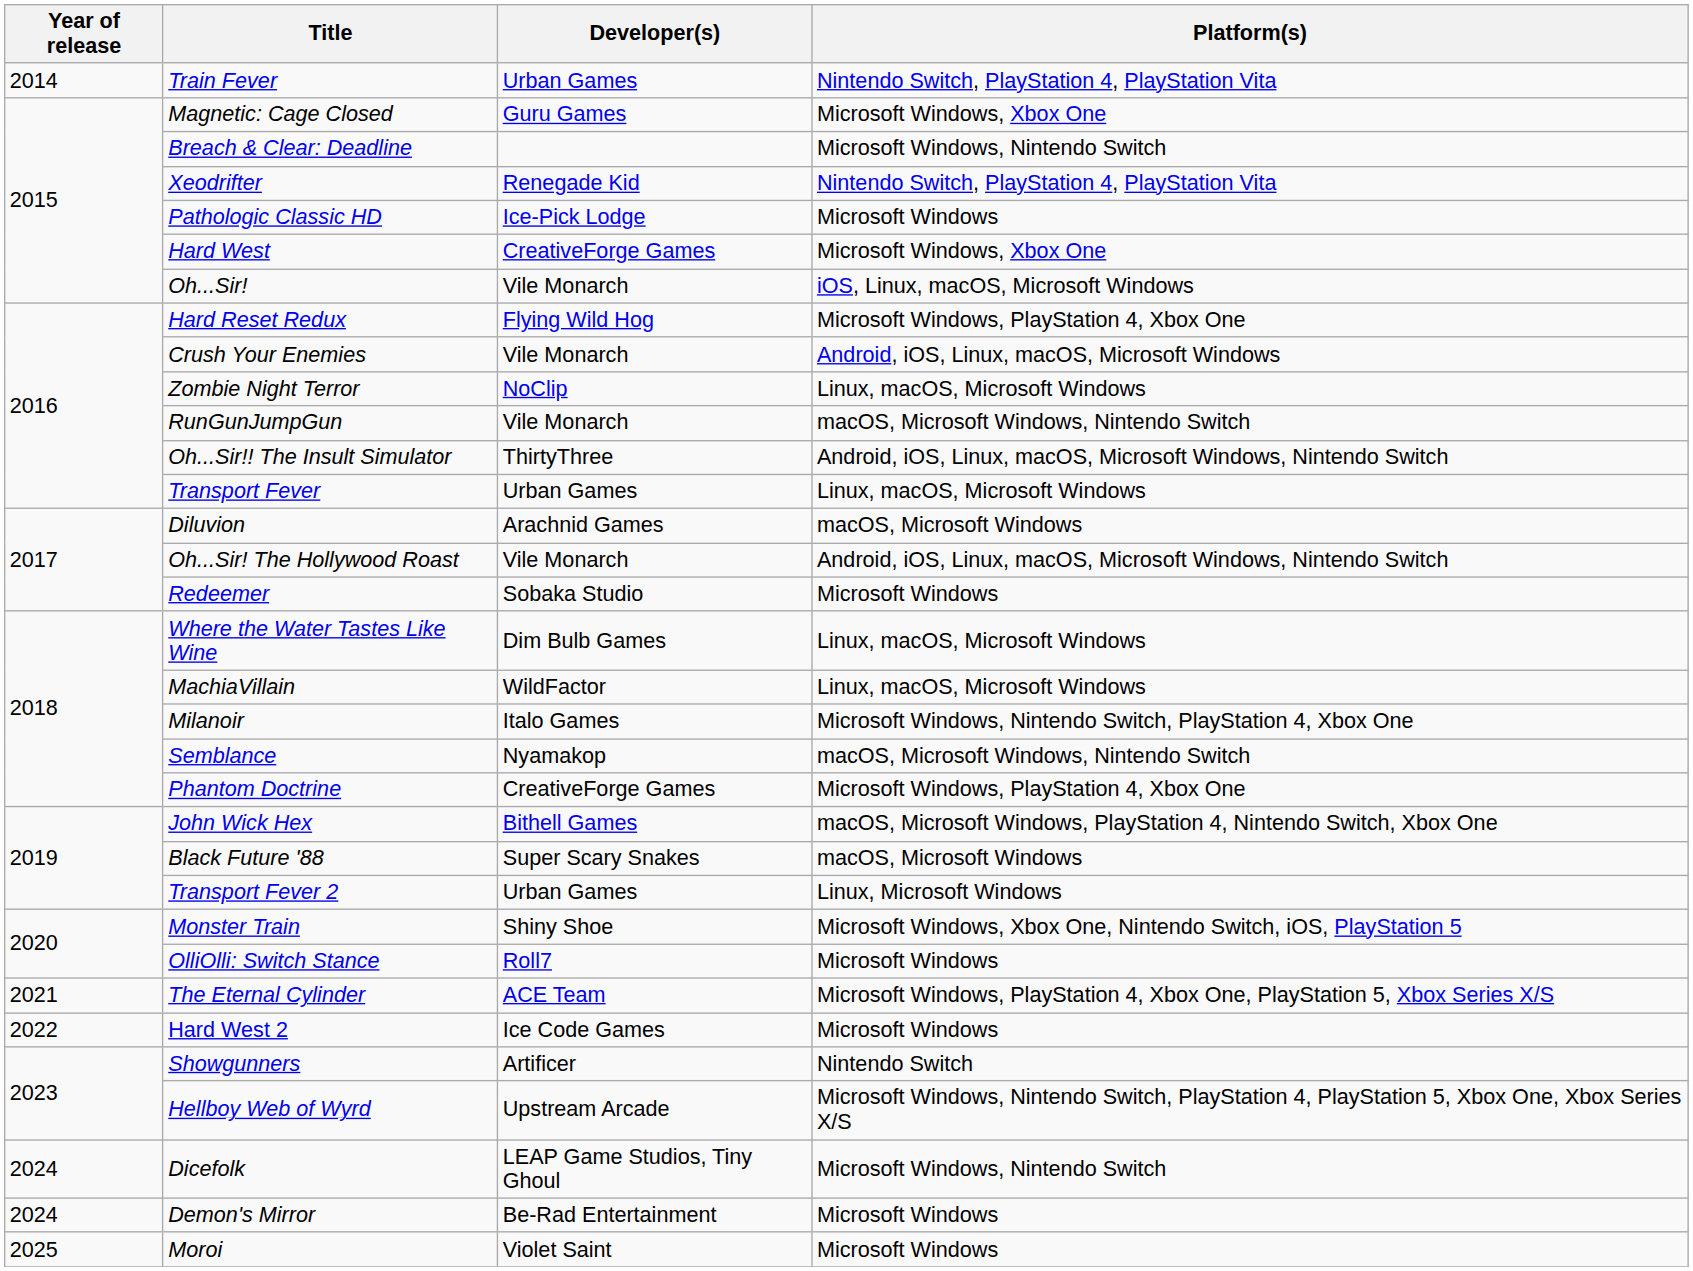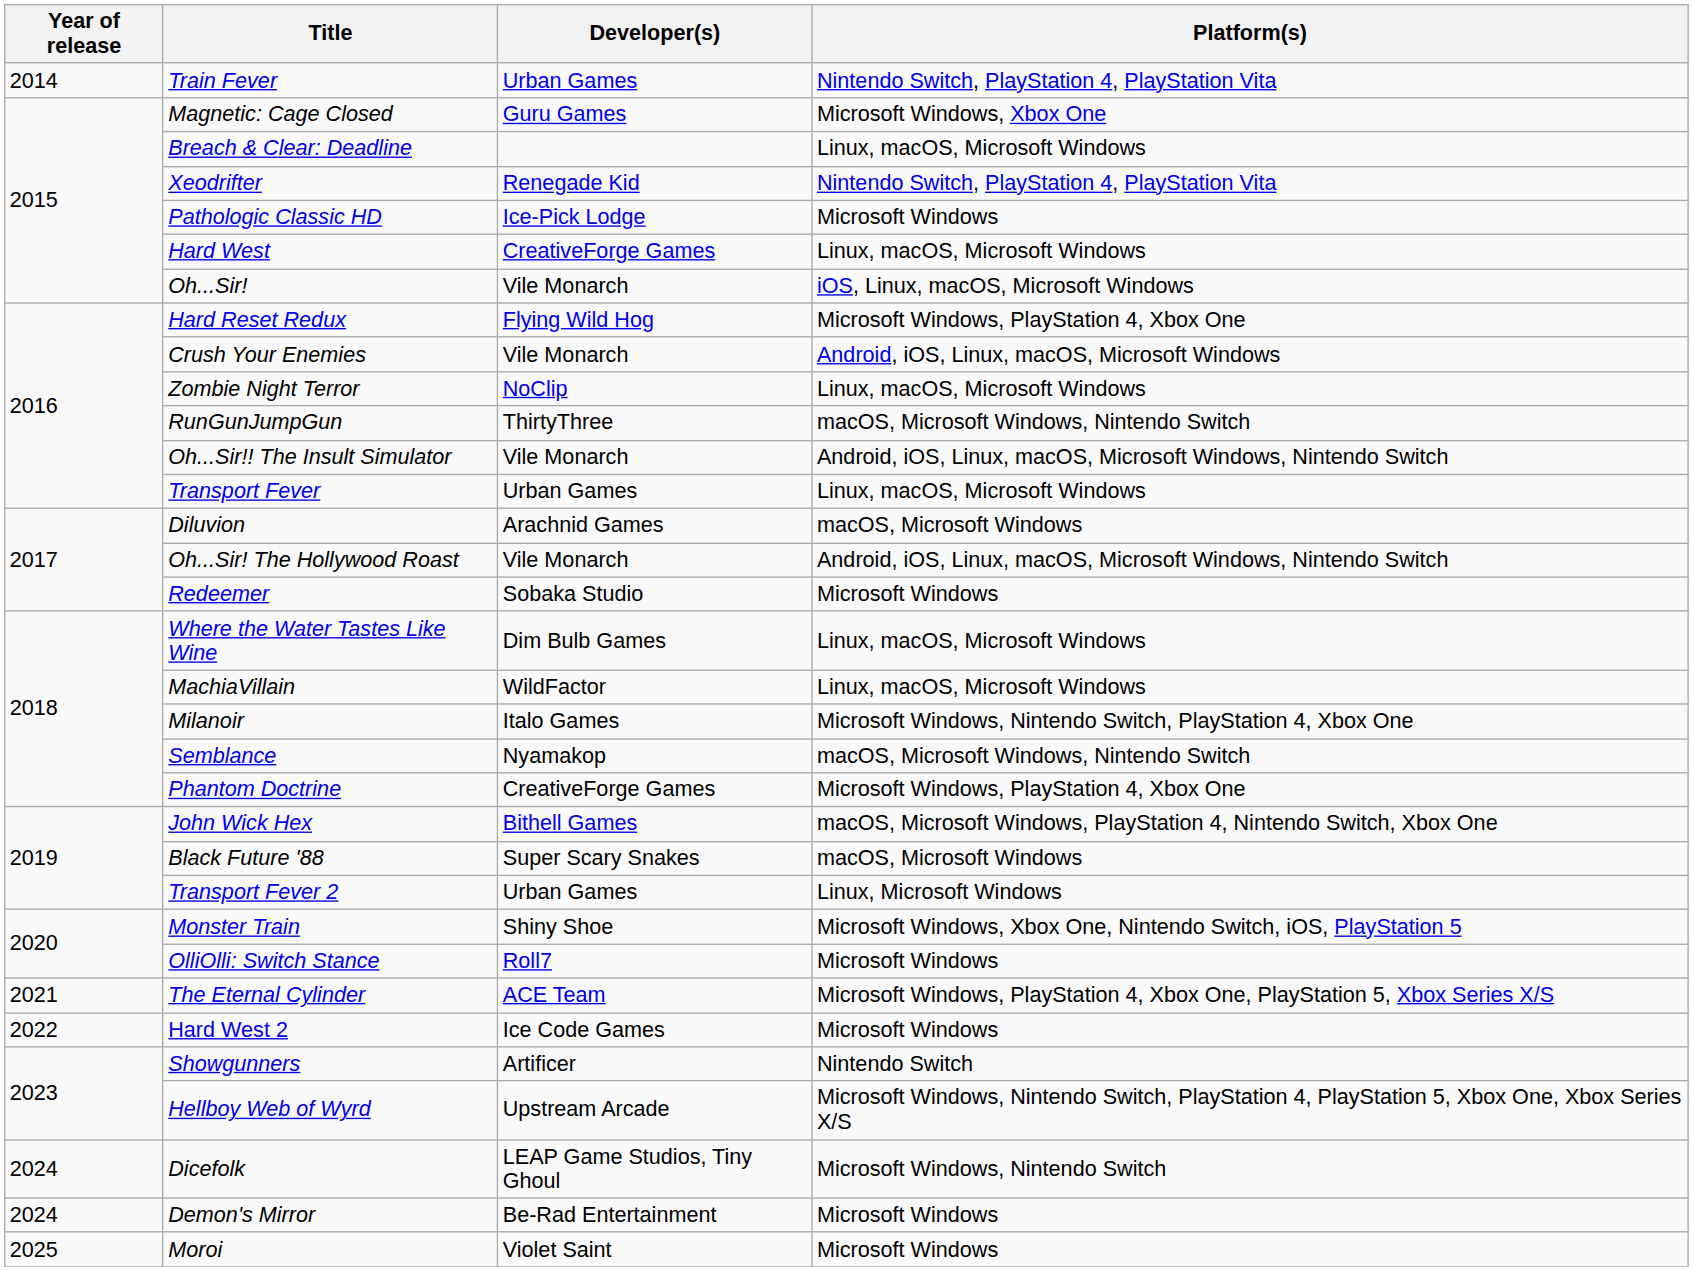 <table class="wikitable sortable">
 <tr>
 <th>Year of release</th>
 <th>Title</th>
 <th>Developer(s)</th>
 <th>Platform(s)</th>
 </tr>
 <tr>
 <td>2014</td>
 <td><em><a href='#'>Train Fever</a></em></td>
 <td><a href='#'>Urban Games</a></td>
 <td><a href='#'>Nintendo Switch</a>, <a href='#'>PlayStation 4</a>, <a href='#'>PlayStation Vita</a></td>
 </tr>
 <tr>
 <td rowspan="6">2015</td>
 <td><em>Magnetic: Cage Closed</em></td>
 <td><a href='#'>Guru Games</a></td>
 <td>Microsoft Windows, <a href='#'>Xbox One</a></td>
 </tr>
 <tr>
 <td><em><a href='#'>Breach & Clear: Deadline</a></em></td>
 <td></td>
-<td>Microsoft Windows, Nintendo Switch</td>
+<td>Linux, macOS, Microsoft Windows</td>
 </tr>
 <tr>
 <td><em><a href='#'>Xeodrifter</a></em></td>
 <td><a href='#'>Renegade Kid</a></td>
 <td><a href='#'>Nintendo Switch</a>, <a href='#'>PlayStation 4</a>, <a href='#'>PlayStation Vita</a></td>
 </tr>
 <tr>
 <td><em><a href='#'>Pathologic Classic HD</a></em></td>
 <td><a href='#'>Ice-Pick Lodge</a></td>
 <td>Microsoft Windows</td>
 </tr>
 <tr>
 <td><em><a href='#'>Hard West</a></em></td>
 <td><a href='#'>CreativeForge Games</a></td>
-<td>Microsoft Windows, <a href='#'>Xbox One</a></td>
+<td>Linux, macOS, Microsoft Windows</td>
 </tr>
 <tr>
 <td><em>Oh...Sir!</em></td>
 <td>Vile Monarch</td>
 <td><a href='#'>iOS</a>, Linux, macOS, Microsoft Windows</td>
 </tr>
 <tr>
 <td rowspan="6">2016</td>
 <td><em><a href='#'>Hard Reset Redux</a></em></td>
 <td><a href='#'>Flying Wild Hog</a></td>
 <td>Microsoft Windows, PlayStation 4, Xbox One</td>
 </tr>
 <tr>
 <td><em>Crush Your Enemies</em></td>
 <td>Vile Monarch</td>
 <td><a href='#'>Android</a>, iOS, Linux, macOS, Microsoft Windows</td>
 </tr>
 <tr>
 <td><em>Zombie Night Terror</em></td>
 <td><a href='#'>NoClip</a></td>
 <td>Linux, macOS, Microsoft Windows</td>
 </tr>
 <tr>
 <td><em>RunGunJumpGun</em></td>
-<td>Vile Monarch</td>
+<td>ThirtyThree</td>
 <td>macOS, Microsoft Windows, Nintendo Switch</td>
 </tr>
 <tr>
 <td><em>Oh...Sir!! The Insult Simulator</em></td>
-<td>ThirtyThree</td>
+<td>Vile Monarch</td>
 <td>Android, iOS, Linux, macOS, Microsoft Windows, Nintendo Switch</td>
 </tr>
 <tr>
 <td><em><a href='#'>Transport Fever</a></em></td>
 <td>Urban Games</td>
 <td>Linux, macOS, Microsoft Windows</td>
 </tr>
 <tr>
 <td rowspan="3">2017</td>
 <td><em>Diluvion</em></td>
 <td>Arachnid Games</td>
 <td>macOS, Microsoft Windows</td>
 </tr>
 <tr>
 <td><em>Oh...Sir! The Hollywood Roast</em></td>
 <td>Vile Monarch</td>
 <td>Android, iOS, Linux, macOS, Microsoft Windows, Nintendo Switch</td>
 </tr>
 <tr>
 <td><em><a href='#'>Redeemer</a></em></td>
 <td>Sobaka Studio</td>
 <td>Microsoft Windows</td>
 </tr>
 <tr>
 <td rowspan="5">2018</td>
 <td><em><a href='#'>Where the Water Tastes Like Wine</a></em></td>
 <td>Dim Bulb Games</td>
 <td>Linux, macOS, Microsoft Windows</td>
 </tr>
 <tr>
 <td><em>MachiaVillain</em></td>
 <td>WildFactor</td>
 <td>Linux, macOS, Microsoft Windows</td>
 </tr>
 <tr>
 <td><em>Milanoir</em></td>
 <td>Italo Games</td>
 <td>Microsoft Windows, Nintendo Switch, PlayStation 4, Xbox One</td>
 </tr>
 <tr>
 <td><em><a href='#'>Semblance</a></em></td>
 <td>Nyamakop</td>
 <td>macOS, Microsoft Windows, Nintendo Switch</td>
 </tr>
 <tr>
 <td><em><a href='#'>Phantom Doctrine</a></em></td>
 <td>CreativeForge Games</td>
 <td>Microsoft Windows, PlayStation 4, Xbox One</td>
 </tr>
 <tr>
 <td rowspan="3">2019</td>
 <td><em><a href='#'>John Wick Hex</a></em></td>
 <td><a href='#'>Bithell Games</a></td>
 <td>macOS, Microsoft Windows, PlayStation 4, Nintendo Switch, Xbox One</td>
 </tr>
 <tr>
 <td><em>Black Future '88</em></td>
 <td>Super Scary Snakes</td>
 <td>macOS, Microsoft Windows</td>
 </tr>
 <tr>
 <td><em><a href='#'>Transport Fever 2</a></em></td>
 <td>Urban Games</td>
 <td>Linux, Microsoft Windows</td>
 </tr>
 <tr>
 <td rowspan="2">2020</td>
 <td><em><a href='#'>Monster Train</a></em></td>
 <td>Shiny Shoe</td>
 <td>Microsoft Windows, Xbox One, Nintendo Switch, iOS, <a href='#'>PlayStation 5</a></td>
 </tr>
 <tr>
 <td><em><a href='#'>OlliOlli: Switch Stance</a></em></td>
 <td><a href='#'>Roll7</a></td>
 <td>Microsoft Windows</td>
 </tr>
 <tr>
 <td>2021</td>
 <td><em><a href='#'>The Eternal Cylinder</a></em></td>
 <td><a href='#'>ACE Team</a></td>
 <td>Microsoft Windows, PlayStation 4, Xbox One, PlayStation 5, <a href='#'>Xbox Series X/S</a></td>
 </tr>
 <tr>
 <td>2022</td>
 <td><a href='#'>Hard West 2</a></td>
 <td>Ice Code Games</td>
 <td>Microsoft Windows</td>
 </tr>
 <tr>
 <td rowspan="2">2023</td>
 <td><em><a href='#'>Showgunners</a></em></td>
 <td>Artificer</td>
 <td>Nintendo Switch</td>
 </tr>
 <tr>
 <td><em><a href='#'>Hellboy Web of Wyrd</a></em></td>
 <td>Upstream Arcade</td>
 <td>Microsoft Windows, Nintendo Switch, PlayStation 4, PlayStation 5, Xbox One, Xbox Series X/S</td>
 </tr>
 <tr>
 <td>2024</td>
 <td><em>Dicefolk</em></td>
 <td>LEAP Game Studios, Tiny Ghoul</td>
 <td>Microsoft Windows, Nintendo Switch</td>
 </tr>
 <tr>
 <td>2024</td>
 <td><em>Demon's Mirror</em></td>
 <td>Be-Rad Entertainment</td>
 <td>Microsoft Windows</td>
 </tr>
 <tr>
 <td>2025</td>
 <td><em>Moroi</em></td>
 <td>Violet Saint</td>
 <td>Microsoft Windows</td>
 </tr>
 </table>
